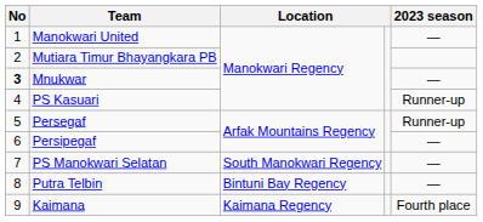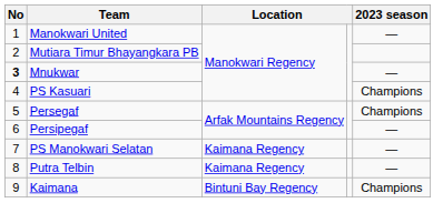 <table class="wikitable sortable" style="font-size:90%;">
 <tr>
 <th>No</th>
 <th>Team</th>
 <th colspan="2">Location</th>
 <th>2023 season</th>
 </tr>
 <tr>
 <td align="center">1</td>
 <td><a href='#'>Manokwari United</a></td>
 <td rowspan="4"><a href='#'>Manokwari Regency</a></td>
 <td rowspan="4"></td>
 <td align="center">—</td>
 </tr>
 <tr>
 <td align="center">2</td>
 <td><a href='#'>Mutiara Timur Bhayangkara PB</a></td>
 <td align="center"></td>
 </tr>
 <tr>
 <td align="center"><strong>3</strong></td>
 <td><a href='#'>Mnukwar</a></td>
 <td align="center">—</td>
 </tr>
 <tr>
 <td align="center">4</td>
 <td><a href='#'>PS Kasuari</a></td>
-<td align="center">Runner-up</td>
+<td align="center">Champions</td>
 </tr>
 <tr>
 <td align="center">5</td>
 <td><a href='#'>Persegaf</a></td>
 <td rowspan="2"><a href='#'>Arfak Mountains Regency</a></td>
 <td rowspan="2"></td>
-<td align="center">Runner-up</td>
+<td align="center">Champions</td>
 </tr>
 <tr>
 <td align="center">6</td>
 <td><a href='#'>Persipegaf</a></td>
 <td align="center">—</td>
 </tr>
 <tr>
 <td align="center">7</td>
 <td><a href='#'>PS Manokwari Selatan</a></td>
-<td><a href='#'>South Manokwari Regency</a></td>
+<td><a href='#'>Kaimana Regency</a></td>
 <td></td>
 <td align="center">—</td>
 </tr>
 <tr>
 <td align="center">8</td>
 <td><a href='#'>Putra Telbin</a></td>
-<td><a href='#'>Bintuni Bay Regency</a></td>
+<td><a href='#'>Kaimana Regency</a></td>
 <td></td>
 <td align="center">—</td>
 </tr>
 <tr>
 <td align="center">9</td>
 <td><a href='#'>Kaimana</a></td>
-<td><a href='#'>Kaimana Regency</a></td>
+<td><a href='#'>Bintuni Bay Regency</a></td>
 <td></td>
-<td align="center">Fourth place</td>
+<td align="center">Champions</td>
 </tr>
 </table>
